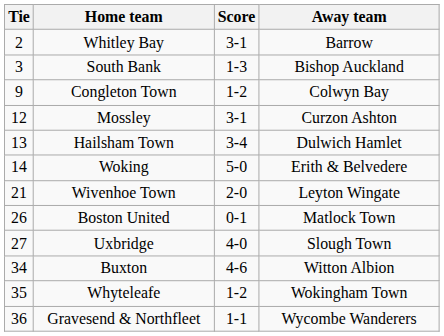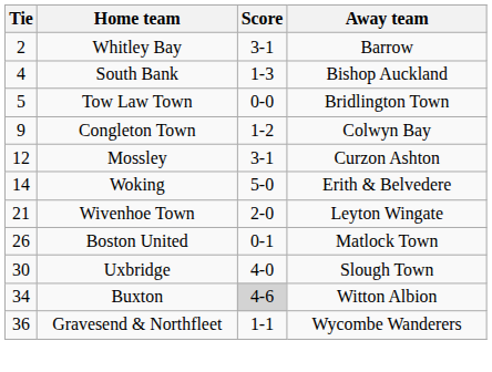 <table class="wikitable" style="text-align:center;">
 <tr>
 <th width=20>Tie</th>
 <th width=175>Home team</th>
 <th width=20>Score</th>
 <th width=175>Away team</th>
 </tr>
 <tr>
 <td>2</td>
 <td>Whitley Bay</td>
 <td>3-1</td>
 <td>Barrow</td>
 </tr>
 <tr>
-<td>3</td>
+<td>4</td>
 <td>South Bank</td>
 <td>1-3</td>
 <td>Bishop Auckland</td>
+</tr>
+<tr>
+<td>5</td>
+<td>Tow Law Town</td>
+<td>0-0</td>
+<td>Bridlington Town</td>
 </tr>
 <tr>
 <td>9</td>
 <td>Congleton Town</td>
 <td>1-2</td>
 <td>Colwyn Bay</td>
 </tr>
 <tr>
 <td>12</td>
 <td>Mossley</td>
 <td>3-1</td>
 <td>Curzon Ashton</td>
-</tr>
-<tr>
-<td>13</td>
-<td>Hailsham Town</td>
-<td>3-4</td>
-<td>Dulwich Hamlet</td>
 </tr>
 <tr>
 <td>14</td>
 <td>Woking</td>
 <td>5-0</td>
 <td>Erith & Belvedere</td>
 </tr>
 <tr>
 <td>21</td>
 <td>Wivenhoe Town</td>
 <td>2-0</td>
 <td>Leyton Wingate</td>
 </tr>
 <tr>
 <td>26</td>
 <td>Boston United</td>
 <td>0-1</td>
 <td>Matlock Town</td>
 </tr>
 <tr>
-<td>27</td>
+<td>30</td>
 <td>Uxbridge</td>
 <td>4-0</td>
 <td>Slough Town</td>
 </tr>
 <tr>
 <td>34</td>
 <td>Buxton</td>
-<td>4-6</td>
+<td style="background: lightgrey;">4-6</td>
 <td>Witton Albion</td>
-</tr>
-<tr>
-<td>35</td>
-<td>Whyteleafe</td>
-<td>1-2</td>
-<td>Wokingham Town</td>
 </tr>
 <tr>
 <td>36</td>
 <td>Gravesend & Northfleet</td>
 <td>1-1</td>
 <td>Wycombe Wanderers</td>
 </tr>
 </table>
